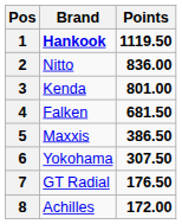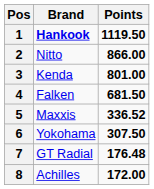 <table class="wikitable" style="font-size: 95%;">
 <tr>
 <th>Pos</th>
 <th>Brand</th>
 <th>Points</th>
 </tr>
 <tr>
 <th>1</th>
 <td><strong> <a href='#'>Hankook</a></strong></td>
 <td align="right"><strong>1119.50</strong></td>
 </tr>
 <tr>
 <th>2</th>
 <td> <a href='#'>Nitto</a></td>
-<td align="right"><strong>836.00</strong></td>
+<td align="right"><strong>866.00</strong></td>
 </tr>
 <tr>
 <th>3</th>
 <td> <a href='#'>Kenda</a></td>
 <td align="right"><strong>801.00</strong></td>
 </tr>
 <tr>
 <th>4</th>
 <td> <a href='#'>Falken</a></td>
 <td align="right"><strong>681.50</strong></td>
 </tr>
 <tr>
 <th>5</th>
 <td> <a href='#'>Maxxis</a></td>
-<td align="right"><strong>386.50</strong></td>
+<td align="right"><strong>336.52</strong></td>
 </tr>
 <tr>
 <th>6</th>
 <td> <a href='#'>Yokohama</a></td>
 <td align="right"><strong>307.50</strong></td>
 </tr>
 <tr>
 <th>7</th>
 <td> <a href='#'>GT Radial</a></td>
-<td align="right"><strong>176.50</strong></td>
+<td align="right"><strong>176.48</strong></td>
 </tr>
 <tr>
 <th>8</th>
 <td> <a href='#'>Achilles</a></td>
 <td align="right"><strong>172.00</strong></td>
 </tr>
 </table>
